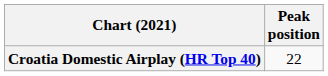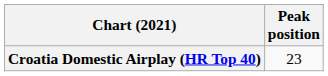 <table class="wikitable sortable plainrowheaders" style="text-align:center;">
 <tr>
 <th>Chart (2021)</th>
 <th>Peak<br>position</th>
 </tr>
 <tr>
 <th scope="row">Croatia Domestic Airplay (<a href='#'>HR Top 40</a>)</th>
-<td>22</td>
+<td>23</td>
 </tr>
 </table>
